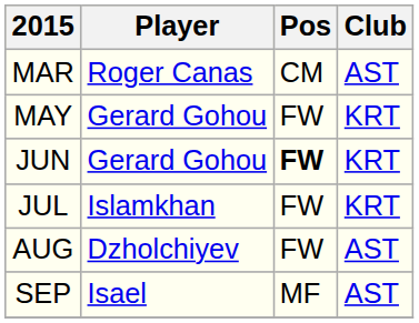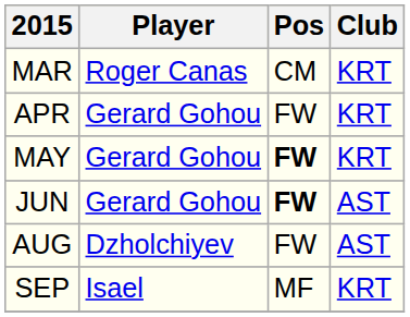 <table class="wikitable" style="background: ivory; font-size: 100%; border: 1px #aaaaaa solid; border-collapse: collapse; clear:center">
 <tr style="background:beige">
 <th>2015</th>
 <th>Player</th>
 <th>Pos</th>
 <th>Club</th>
 </tr>
 <tr>
 <td align="center">MAR</td>
 <td> <a href='#'>Roger Canas</a></td>
 <td>CM</td>
-<td><a href='#'>AST</a></td>
+<td><a href='#'>KRT</a></td>
+</tr>
+<tr>
+<td align="center">APR</td>
+<td> <a href='#'>Gerard Gohou</a></td>
+<td>FW</td>
+<td><a href='#'>KRT</a></td>
 </tr>
 <tr>
 <td align="center">MAY</td>
 <td> <a href='#'>Gerard Gohou</a></td>
-<td>FW</td>
+<td><strong>FW</strong></td>
 <td><a href='#'>KRT</a></td>
 </tr>
 <tr>
 <td align="center">JUN</td>
 <td> <a href='#'>Gerard Gohou</a></td>
 <td><strong>FW</strong></td>
-<td><a href='#'>KRT</a></td>
-</tr>
-<tr>
-<td align="center">JUL</td>
-<td> <a href='#'>Islamkhan</a></td>
-<td>FW</td>
-<td><a href='#'>KRT</a></td>
+<td><a href='#'>AST</a></td>
 </tr>
 <tr>
 <td align="center">AUG</td>
 <td> <a href='#'>Dzholchiyev</a></td>
 <td>FW</td>
 <td><a href='#'>AST</a></td>
 </tr>
 <tr>
 <td align="center">SEP</td>
 <td> <a href='#'>Isael</a></td>
 <td>MF</td>
-<td><a href='#'>AST</a></td>
+<td><a href='#'>KRT</a></td>
 </tr>
 <tr>
 </tr>
 </table>
